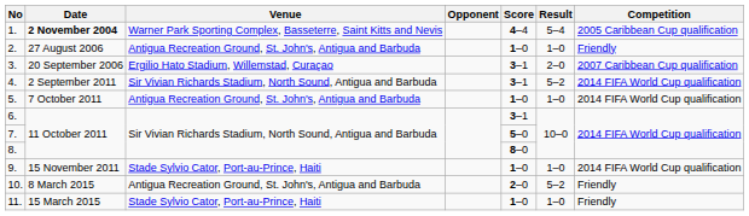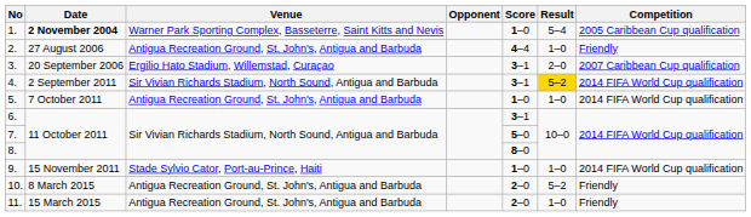 <table class="wikitable" style="font-size:85%;">
 <tr>
 <th>No</th>
 <th>Date</th>
 <th>Venue</th>
 <th>Opponent</th>
 <th>Score</th>
 <th>Result</th>
 <th>Competition</th>
 </tr>
 <tr>
 <td>1.</td>
 <td><strong>2 November 2004</strong></td>
 <td><a href='#'>Warner Park Sporting Complex</a>, <a href='#'>Basseterre</a>, <a href='#'>Saint Kitts and Nevis</a></td>
 <td></td>
-<td align=center><strong>4</strong>–4</td>
+<td align=center><strong>1</strong>–0</td>
 <td align=center>5–4</td>
 <td><a href='#'>2005 Caribbean Cup qualification</a></td>
 </tr>
 <tr>
 <td>2.</td>
 <td>27 August 2006</td>
 <td><a href='#'>Antigua Recreation Ground</a>, <a href='#'>St. John's</a>, <a href='#'>Antigua and Barbuda</a></td>
 <td></td>
-<td align=center><strong>1</strong>–0</td>
+<td align=center><strong>4</strong>–4</td>
 <td align=center>1–0</td>
 <td><a href='#'>Friendly</a></td>
 </tr>
 <tr>
 <td>3.</td>
 <td>20 September 2006</td>
 <td><a href='#'>Ergilio Hato Stadium</a>, <a href='#'>Willemstad</a>, <a href='#'>Curaçao</a></td>
 <td></td>
 <td align=center><strong>3</strong>–1</td>
 <td align=center>2–0</td>
 <td><a href='#'>2007 Caribbean Cup qualification</a></td>
 </tr>
 <tr>
 <td>4.</td>
 <td>2 September 2011</td>
 <td><a href='#'>Sir Vivian Richards Stadium</a>, <a href='#'>North Sound</a>, Antigua and Barbuda</td>
 <td></td>
 <td align=center><strong>3</strong>–1</td>
-<td align=center>5–2</td>
+<td align=center style="background: gold;">5–2</td>
 <td><a href='#'>2014 FIFA World Cup qualification</a></td>
 </tr>
 <tr>
 <td>5.</td>
 <td>7 October 2011</td>
 <td><a href='#'>Antigua Recreation Ground</a>, <a href='#'>St. John's</a>, <a href='#'>Antigua and Barbuda</a></td>
 <td></td>
 <td align=center><strong>1</strong>–0</td>
 <td align=center>1–0</td>
 <td>2014 FIFA World Cup qualification</td>
 </tr>
 <tr>
 <td>6.</td>
 <td rowspan="3">11 October 2011</td>
 <td rowspan="3">Sir Vivian Richards Stadium, North Sound, Antigua and Barbuda</td>
 <td rowspan="3"></td>
 <td align=center><strong>3</strong>–1</td>
 <td rowspan="3" style="text-align:center">10–0</td>
 <td rowspan="3"><a href='#'>2014 FIFA World Cup qualification</a></td>
 </tr>
 <tr>
 <td>7.</td>
 <td align=center><strong>5</strong>–0</td>
 </tr>
 <tr>
 <td>8.</td>
 <td align=center><strong>8</strong>–0</td>
 </tr>
 <tr>
 <td>9.</td>
 <td>15 November 2011</td>
 <td><a href='#'>Stade Sylvio Cator</a>, <a href='#'>Port-au-Prince</a>, <a href='#'>Haiti</a></td>
 <td></td>
 <td align=center><strong>1</strong>–0</td>
 <td align=center>1–0</td>
 <td>2014 FIFA World Cup qualification</td>
 </tr>
 <tr>
 <td>10.</td>
 <td>8 March 2015</td>
 <td>Antigua Recreation Ground, St. John's,  Antigua and Barbuda</td>
 <td></td>
 <td align=center><strong>2</strong>–0</td>
 <td align=center>5–2</td>
 <td>Friendly</td>
 </tr>
 <tr>
 <td>11.</td>
 <td>15 March 2015</td>
-<td><a href='#'>Stade Sylvio Cator</a>, <a href='#'>Port-au-Prince</a>, <a href='#'>Haiti</a></td>
+<td>Antigua Recreation Ground, St. John's,  Antigua and Barbuda</td>
 <td></td>
-<td align=center><strong>1</strong>–0</td>
+<td align=center><strong>2</strong>–0</td>
 <td align=center>1–0</td>
 <td>Friendly</td>
 </tr>
 </table>
